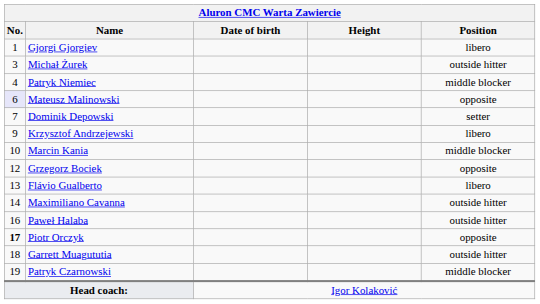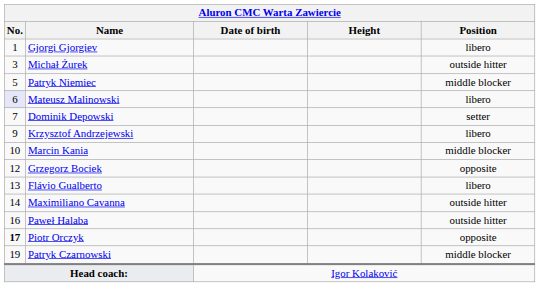 <table class="wikitable collapsible collapsed" style="font-size:100%; text-align:center">
 <tr>
 <th colspan=5 style="width:30em"><a href='#'>Aluron CMC Warta Zawiercie</a></th>
 </tr>
 <tr>
 <th>No.</th>
 <th style="width:15em">Name</th>
 <th style="width:10em">Date of birth</th>
 <th style="width:10em">Height</th>
 <th style="width:10em">Position</th>
 </tr>
 <tr>
 <td>1</td>
 <td align=left> <a href='#'>Gjorgi Gjorgiev</a></td>
 <td align=right></td>
 <td></td>
 <td>libero</td>
 </tr>
 <tr>
 <td>3</td>
 <td align=left> <a href='#'>Michał Żurek</a></td>
 <td align=right></td>
 <td></td>
 <td>outside hitter</td>
 </tr>
 <tr>
-<td>4</td>
+<td>5</td>
 <td align=left> <a href='#'>Patryk Niemiec</a></td>
 <td align=right></td>
 <td></td>
 <td>middle blocker</td>
 </tr>
 <tr>
 <td style="background: lavender;">6</td>
 <td align=left> <a href='#'>Mateusz Malinowski</a></td>
 <td align=right></td>
 <td></td>
-<td>opposite</td>
+<td>libero</td>
 </tr>
 <tr>
 <td>7</td>
 <td align=left> <a href='#'>Dominik Depowski</a></td>
 <td align=right></td>
 <td></td>
 <td>setter</td>
 </tr>
 <tr>
 <td>9</td>
 <td align=left> <a href='#'>Krzysztof Andrzejewski</a></td>
 <td align=right></td>
 <td></td>
 <td>libero</td>
 </tr>
 <tr>
 <td>10</td>
 <td align=left> <a href='#'>Marcin Kania</a></td>
 <td align=right></td>
 <td></td>
 <td>middle blocker</td>
 </tr>
 <tr>
 <td>12</td>
 <td align=left> <a href='#'>Grzegorz Bociek</a></td>
 <td align=right></td>
 <td></td>
 <td>opposite</td>
 </tr>
 <tr>
 <td>13</td>
 <td align=left> <a href='#'>Flávio Gualberto</a></td>
 <td align=right></td>
 <td></td>
 <td>libero</td>
 </tr>
 <tr>
 <td>14</td>
 <td align=left> <a href='#'>Maximiliano Cavanna</a></td>
 <td align=right></td>
 <td></td>
 <td>outside hitter</td>
 </tr>
 <tr>
 <td>16</td>
 <td align=left> <a href='#'>Paweł Halaba</a></td>
 <td align=right></td>
 <td></td>
 <td>outside hitter</td>
 </tr>
 <tr>
 <td><strong>17</strong></td>
 <td align=left> <a href='#'>Piotr Orczyk</a></td>
 <td align=right></td>
 <td></td>
 <td>opposite</td>
 </tr>
 <tr>
-<td>18</td>
-<td align=left> <a href='#'>Garrett Muagututia</a></td>
-<td align=right></td>
-<td></td>
-<td>outside hitter</td>
-</tr>
-<tr>
 <td>19</td>
 <td align=left> <a href='#'>Patryk Czarnowski</a></td>
 <td align=right></td>
 <td></td>
 <td>middle blocker</td>
 </tr>
 <tr style="border-top: 3px solid grey">
 <td colspan=2 style="background:#EAECF0"><strong>Head coach:</strong></td>
 <td colspan=3> <a href='#'>Igor Kolaković</a></td>
 </tr>
 </table>
